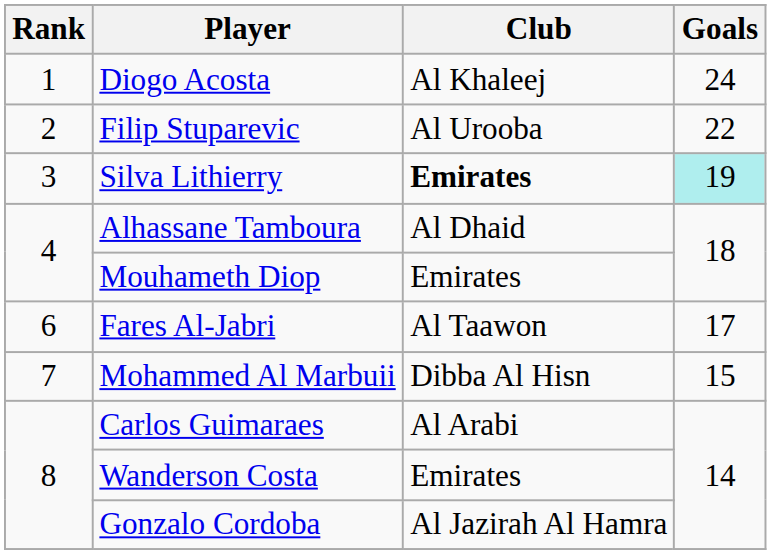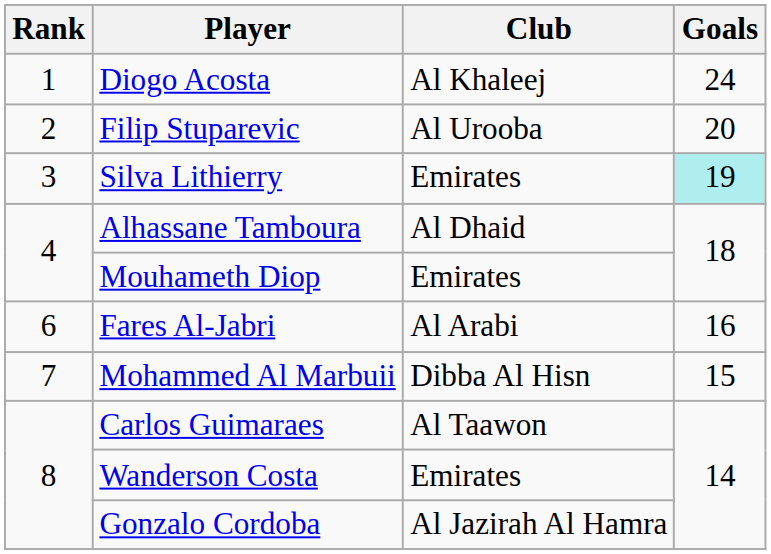 <table class=wikitable>
 <tr>
 <th>Rank</th>
 <th>Player</th>
 <th>Club</th>
 <th>Goals</th>
 </tr>
 <tr>
 <td align=center>1</td>
 <td align=left> <a href='#'>Diogo Acosta</a></td>
 <td align=left>Al Khaleej</td>
 <td align=center>24</td>
 </tr>
 <tr>
 <td align=center>2</td>
 <td align=left> <a href='#'>Filip Stuparevic</a></td>
 <td align=left>Al Urooba</td>
-<td align=center>22</td>
+<td align=center>20</td>
 </tr>
 <tr>
 <td align=center>3</td>
 <td align=left> <a href='#'>Silva Lithierry</a></td>
-<td align=left><strong>Emirates</strong></td>
+<td align=left>Emirates</td>
 <td align=center style="background: paleturquoise;">19</td>
 </tr>
 <tr>
 <td rowspan=2 align=center>4</td>
 <td align=left> <a href='#'>Alhassane Tamboura</a></td>
 <td align=left>Al Dhaid</td>
 <td rowspan=2 align=center>18</td>
 </tr>
 <tr>
 <td align=left> <a href='#'>Mouhameth Diop</a></td>
 <td align=left>Emirates</td>
 </tr>
 <tr>
 <td align=center>6</td>
 <td align=left> <a href='#'>Fares Al-Jabri</a></td>
-<td align=left>Al Taawon</td>
-<td align=center>17</td>
+<td align=left>Al Arabi</td>
+<td align=center>16</td>
 </tr>
 <tr>
 <td align=center>7</td>
 <td align=left> <a href='#'>Mohammed Al Marbuii</a></td>
 <td align=left>Dibba Al Hisn</td>
 <td align=center>15</td>
 </tr>
 <tr>
 <td rowspan=3 align=center>8</td>
 <td align=left> <a href='#'>Carlos Guimaraes</a></td>
-<td align=left>Al Arabi</td>
+<td align=left>Al Taawon</td>
 <td rowspan=3 align=center>14</td>
 </tr>
 <tr>
 <td align=left> <a href='#'>Wanderson Costa</a></td>
 <td align=left>Emirates</td>
 </tr>
 <tr>
 <td align=left> <a href='#'>Gonzalo Cordoba</a></td>
 <td align=left>Al Jazirah Al Hamra</td>
 </tr>
 </table>
